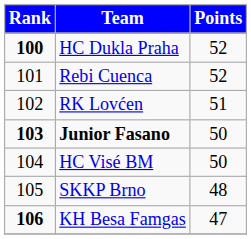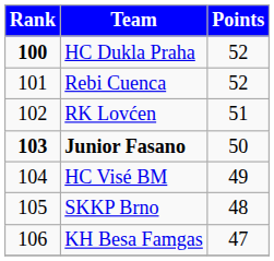 <table class="wikitable" style="text-align: center">
 <tr>
 <th style="color:#FFFFFF; background:#0000FF">Rank</th>
 <th style="color:#FFFFFF; background:#0000FF">Team</th>
 <th style="color:#FFFFFF; background:#0000FF">Points</th>
 </tr>
 <tr>
 <td><strong>100</strong></td>
 <td align=left> <a href='#'>HC Dukla Praha</a></td>
 <td>52</td>
 </tr>
 <tr>
 <td>101</td>
 <td align=left> <a href='#'>Rebi Cuenca</a></td>
 <td>52</td>
 </tr>
 <tr>
 <td>102</td>
 <td align=left> <a href='#'>RK Lovćen</a></td>
 <td>51</td>
 </tr>
 <tr>
 <td><strong>103</strong></td>
 <td align=left> <strong>Junior Fasano</strong></td>
 <td>50</td>
 </tr>
 <tr>
 <td>104</td>
 <td align=left> <a href='#'>HC Visé BM</a></td>
-<td>50</td>
+<td>49</td>
 </tr>
 <tr>
 <td>105</td>
 <td align=left> <a href='#'>SKKP Brno</a></td>
 <td>48</td>
 </tr>
 <tr>
-<td><strong>106</strong></td>
+<td>106</td>
 <td align=left> <a href='#'>KH Besa Famgas</a></td>
 <td>47</td>
 </tr>
 <tr>
 </tr>
 </table>
